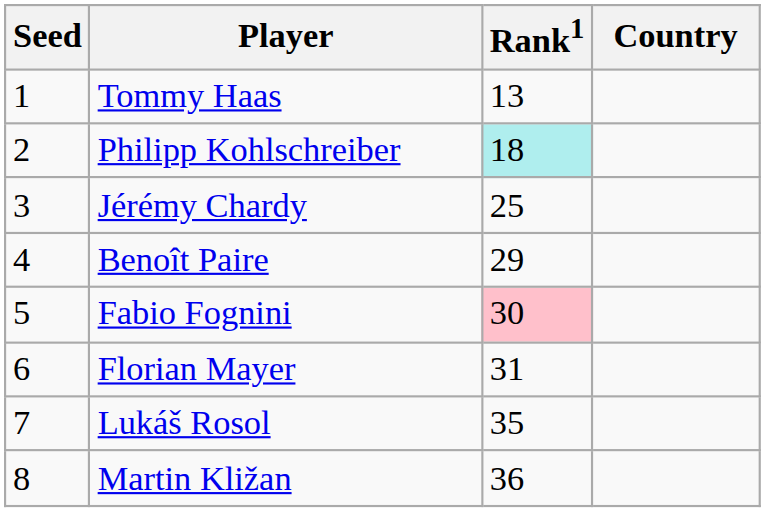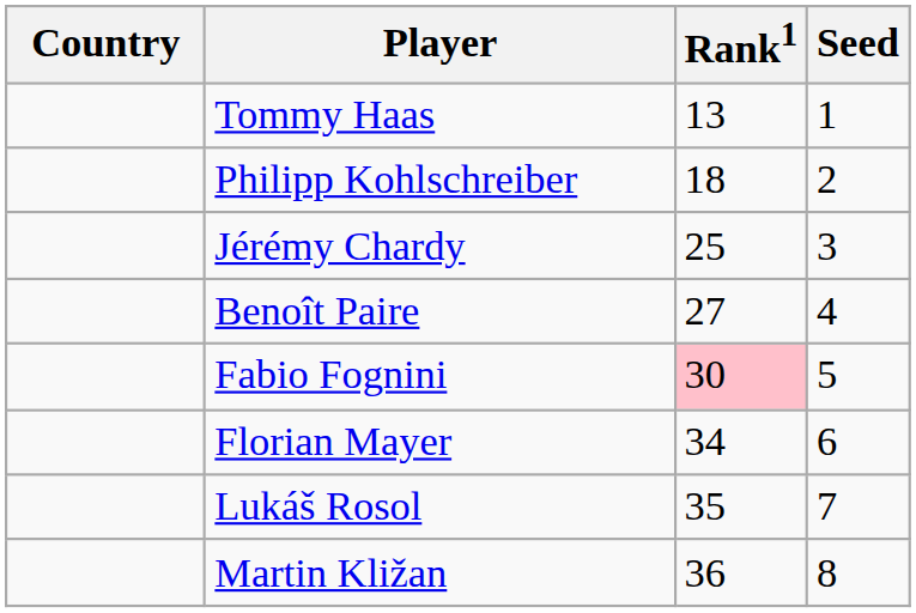 <table class="sortable wikitable">
 <tr>
-<th>Seed</th>
+<th width="70">Country</th>
 <th width="175">Player</th>
 <th>Rank<sup>1</sup></th>
-<th width="70">Country</th>
+<th>Seed</th>
 </tr>
 <tr>
-<td>1</td>
+<td></td>
 <td><a href='#'>Tommy Haas</a></td>
 <td>13</td>
-<td></td>
+<td>1</td>
 </tr>
 <tr>
+<td></td>
+<td><a href='#'>Philipp Kohlschreiber</a></td>
+<td>18</td>
 <td>2</td>
-<td><a href='#'>Philipp Kohlschreiber</a></td>
-<td style="background: paleturquoise;">18</td>
-<td></td>
 </tr>
 <tr>
-<td>3</td>
+<td></td>
 <td><a href='#'>Jérémy Chardy</a></td>
 <td>25</td>
-<td></td>
+<td>3</td>
 </tr>
 <tr>
+<td></td>
+<td><a href='#'>Benoît Paire</a></td>
+<td>27</td>
 <td>4</td>
-<td><a href='#'>Benoît Paire</a></td>
-<td>29</td>
-<td></td>
 </tr>
 <tr>
-<td>5</td>
+<td></td>
 <td><a href='#'>Fabio Fognini</a></td>
 <td style="background: pink;">30</td>
-<td></td>
+<td>5</td>
 </tr>
 <tr>
+<td></td>
+<td><a href='#'>Florian Mayer</a></td>
+<td>34</td>
 <td>6</td>
-<td><a href='#'>Florian Mayer</a></td>
-<td>31</td>
-<td></td>
 </tr>
 <tr>
-<td>7</td>
+<td></td>
 <td><a href='#'>Lukáš Rosol</a></td>
 <td>35</td>
-<td></td>
+<td>7</td>
 </tr>
 <tr>
-<td>8</td>
+<td></td>
 <td><a href='#'>Martin Kližan</a></td>
 <td>36</td>
-<td></td>
+<td>8</td>
 </tr>
 </table>
